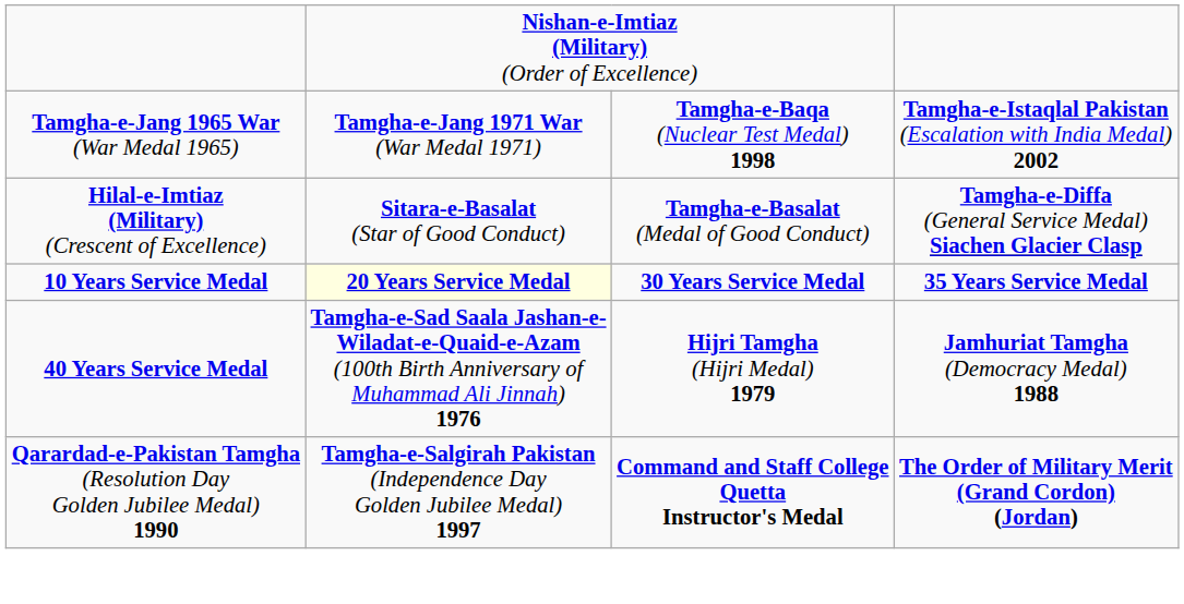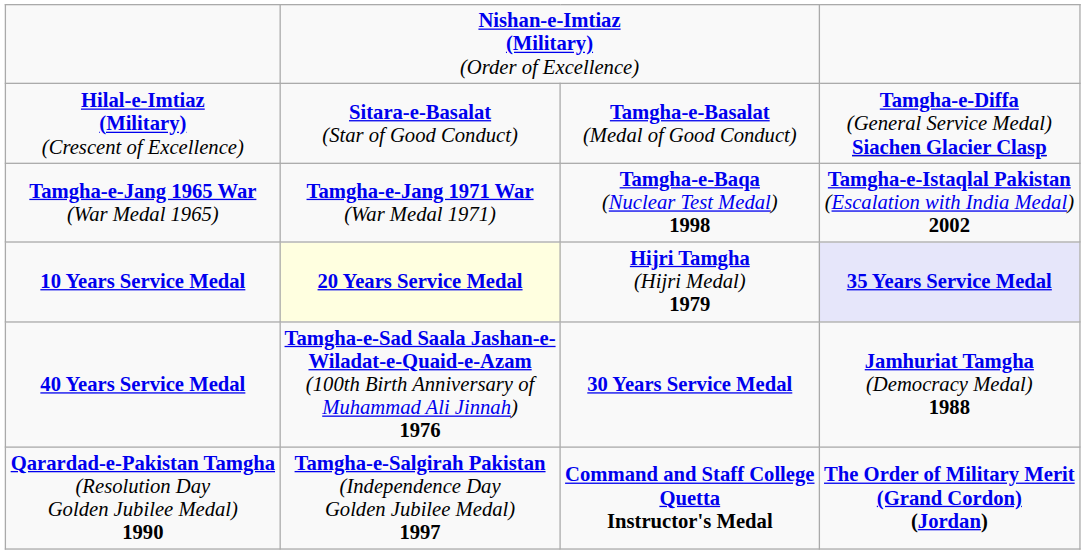 <table class="wikitable" style="margin:1em auto; text-align:center;">
 <tr>
 <td></td>
 <td colspan="2"><strong><a href='#'>Nishan-e-Imtiaz</a></strong><br><strong><a href='#'>(Military)</a></strong><br><em>(Order of Excellence)</em></td>
 <td></td>
+</tr>
+<tr>
+<td><a href='#'><strong>Hilal-e-Imtiaz</strong></a><br><strong><a href='#'>(Military)</a></strong><br><em>(Crescent of Excellence)</em></td>
+<td><strong><a href='#'>Sitara-e-Basalat</a></strong><br><em>(Star of Good Conduct)</em></td>
+<td><strong><a href='#'>Tamgha-e-Basalat</a></strong><br><em>(Medal of Good Conduct)</em></td>
+<td><strong><a href='#'>Tamgha-e-Diffa</a></strong><br><em>(General Service Medal)</em><br><strong><u><a href='#'>Siachen Glacier Clasp</a></u></strong></td>
 </tr>
 <tr>
 <td><strong><a href='#'>Tamgha-e-Jang 1965 War</a></strong><br><em>(War Medal 1965)</em></td>
 <td><strong><a href='#'>Tamgha-e-Jang 1971 War</a></strong><br><em>(War Medal 1971)</em></td>
 <td><strong><a href='#'>Tamgha-e-Baqa</a></strong><br><em>(<a href='#'>Nuclear Test Medal</a>)</em><br><strong>1998</strong></td>
 <td><strong><a href='#'>Tamgha-e-Istaqlal Pakistan</a></strong><br><em>(<a href='#'>Escalation with India Medal</a>)</em><br><strong>2002</strong></td>
 </tr>
 <tr>
-<td><a href='#'><strong>Hilal-e-Imtiaz</strong></a><br><strong><a href='#'>(Military)</a></strong><br><em>(Crescent of Excellence)</em></td>
-<td><strong><a href='#'>Sitara-e-Basalat</a></strong><br><em>(Star of Good Conduct)</em></td>
-<td><strong><a href='#'>Tamgha-e-Basalat</a></strong><br><em>(Medal of Good Conduct)</em></td>
-<td><strong><a href='#'>Tamgha-e-Diffa</a></strong><br><em>(General Service Medal)</em><br><strong><u><a href='#'>Siachen Glacier Clasp</a></u></strong></td>
-</tr>
-<tr>
 <td><strong><a href='#'>10 Years Service Medal</a></strong></td>
 <td style="background: lightyellow;"><strong><a href='#'>20 Years Service Medal</a></strong></td>
-<td><strong><a href='#'>30 Years Service Medal</a></strong></td>
-<td><strong><a href='#'>35 Years Service Medal</a></strong></td>
+<td><strong><a href='#'>Hijri Tamgha</a></strong><br><em>(Hijri Medal)</em><br><strong>1979</strong></td>
+<td style="background: lavender;"><strong><a href='#'>35 Years Service Medal</a></strong></td>
 </tr>
 <tr>
 <td><strong><a href='#'>40 Years Service Medal</a></strong></td>
 <td><strong><a href='#'>Tamgha-e-Sad Saala Jashan-e-</a></strong><br><strong><a href='#'>Wiladat-e-Quaid-e-Azam</a></strong><br><em>(100th Birth Anniversary of</em><br><em><a href='#'>Muhammad Ali Jinnah</a>)</em><br><strong>1976</strong></td>
-<td><strong><a href='#'>Hijri Tamgha</a></strong><br><em>(Hijri Medal)</em><br><strong>1979</strong></td>
+<td><strong><a href='#'>30 Years Service Medal</a></strong></td>
 <td><strong><a href='#'>Jamhuriat Tamgha</a></strong><br><em>(Democracy Medal)</em><br><strong>1988</strong></td>
 </tr>
 <tr>
 <td><strong><a href='#'>Qarardad-e-Pakistan Tamgha</a></strong><br><em>(Resolution Day</em><br><em>Golden Jubilee Medal)</em><br><strong>1990</strong></td>
 <td><strong><a href='#'>Tamgha-e-Salgirah Pakistan</a></strong><br><em>(Independence Day</em><br><em>Golden Jubilee Medal)</em><br><strong>1997</strong></td>
 <td><a href='#'><strong>Command and Staff College</strong></a><br><a href='#'><strong>Quetta</strong></a><br><strong>Instructor's Medal</strong></td>
 <td><strong><a href='#'>The Order of Military Merit</a></strong><a href='#'><br><strong>(Grand Cordon)</strong></a><br><strong>(<a href='#'>Jordan</a>)</strong></td>
 </tr>
 </table>
